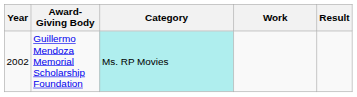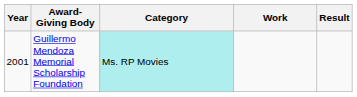 <table | width="90%" class="wikitable sortable">
 <tr>
 <th width="5%">Year</th>
 <th width="20%">Award-Giving Body</th>
 <th width="40%">Category</th>
 <th width="25%">Work</th>
 <th width="10%">Result</th>
 </tr>
 <tr>
-<td>2002</td>
+<td>2001</td>
 <td><a href='#'>Guillermo Mendoza Memorial Scholarship Foundation</a></td>
 <td style="background: paleturquoise;">Ms. RP Movies</td>
 <td></td>
 <td></td>
 </tr>
 </table>
